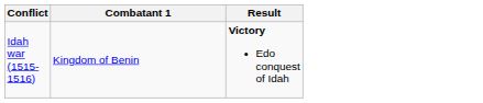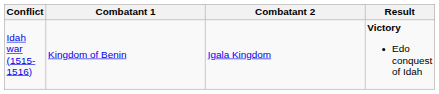 <table class="wikitable sortable" style="text-align:left">
 <tr>
 <th width="50px"><strong>Conflict</strong></th>
 <th width="250px"><strong>Combatant 1</strong></th>
+<th width="250px"><strong>Combatant 2</strong></th>
 <th width="75px"><strong>Result</strong></th>
 </tr>
 <tr>
 <td><a href='#'>Idah war (1515-1516)</a></td>
 <td><a href='#'>Kingdom of Benin</a></td>
+<td><a href='#'>Igala Kingdom</a></td>
 <td><strong>Victory</strong><br><ul><li>Edo conquest of Idah</li></ul></td>
 </tr>
 </table>
